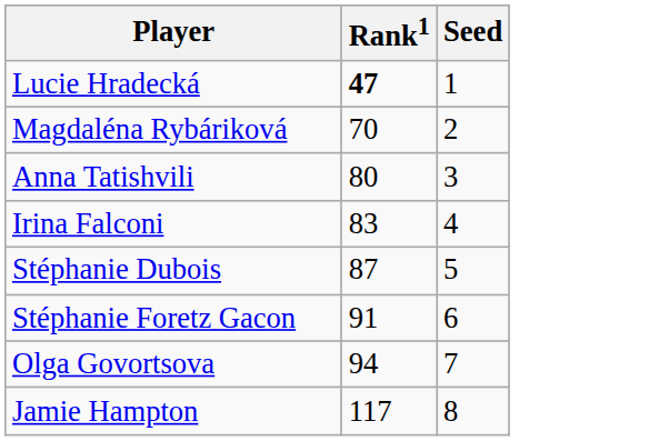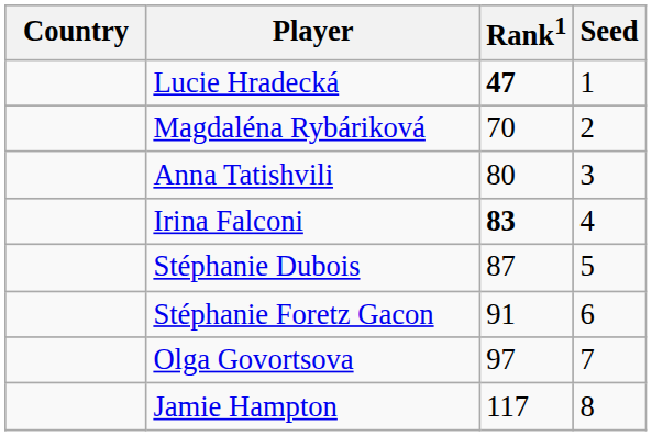 <table class="sortable wikitable">
 <tr>
+<th width="70">Country</th>
 <th width="175">Player</th>
 <th>Rank<sup>1</sup></th>
 <th>Seed</th>
 </tr>
 <tr>
+<td></td>
 <td><a href='#'>Lucie Hradecká</a></td>
 <td><strong>47</strong></td>
 <td>1</td>
 </tr>
 <tr>
+<td></td>
 <td><a href='#'>Magdaléna Rybáriková</a></td>
 <td>70</td>
 <td>2</td>
 </tr>
 <tr>
+<td></td>
 <td><a href='#'>Anna Tatishvili</a></td>
 <td>80</td>
 <td>3</td>
 </tr>
 <tr>
+<td></td>
 <td><a href='#'>Irina Falconi</a></td>
-<td>83</td>
+<td><strong>83</strong></td>
 <td>4</td>
 </tr>
 <tr>
+<td></td>
 <td><a href='#'>Stéphanie Dubois</a></td>
 <td>87</td>
 <td>5</td>
 </tr>
 <tr>
+<td></td>
 <td><a href='#'>Stéphanie Foretz Gacon</a></td>
 <td>91</td>
 <td>6</td>
 </tr>
 <tr>
+<td></td>
 <td><a href='#'>Olga Govortsova</a></td>
-<td>94</td>
+<td>97</td>
 <td>7</td>
 </tr>
 <tr>
+<td></td>
 <td><a href='#'>Jamie Hampton</a></td>
 <td>117</td>
 <td>8</td>
 </tr>
 </table>
